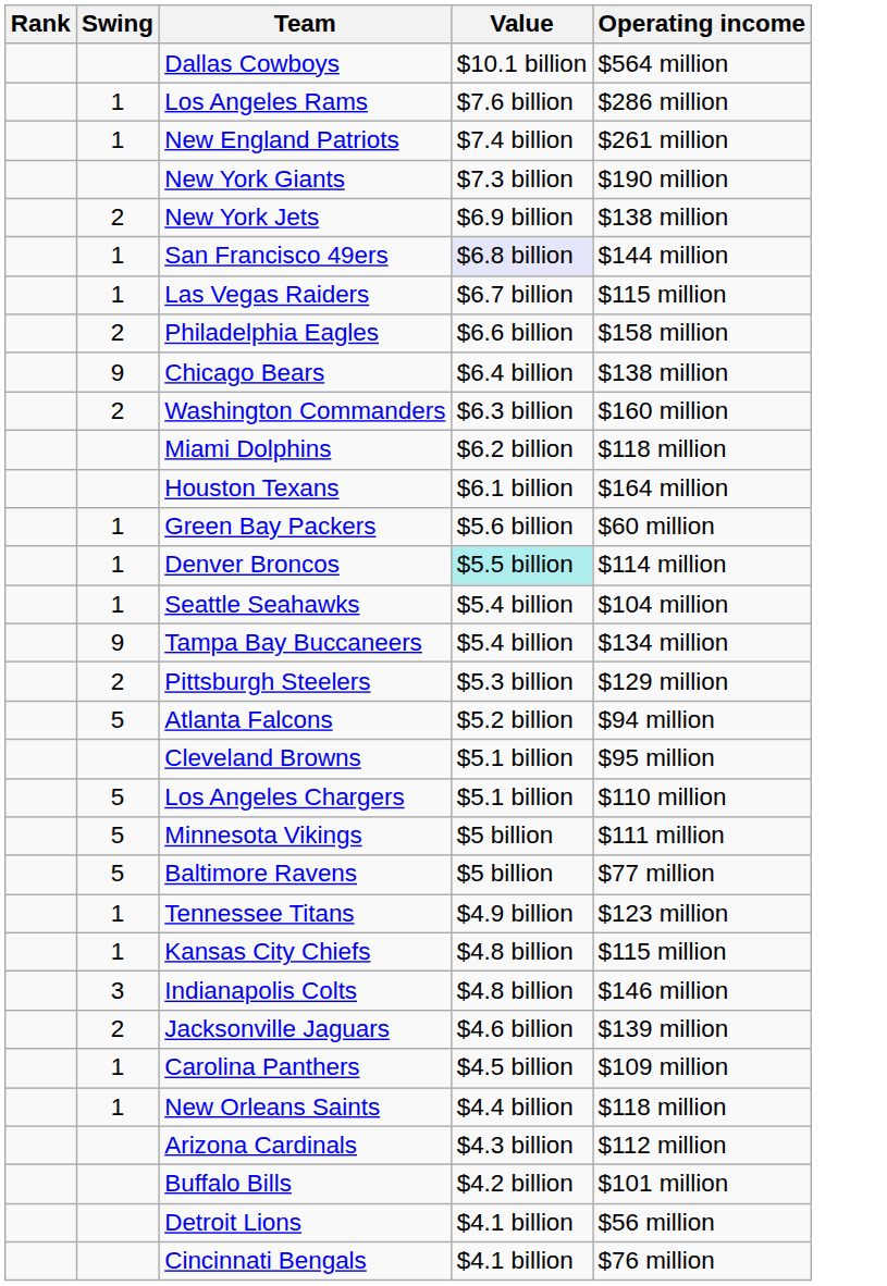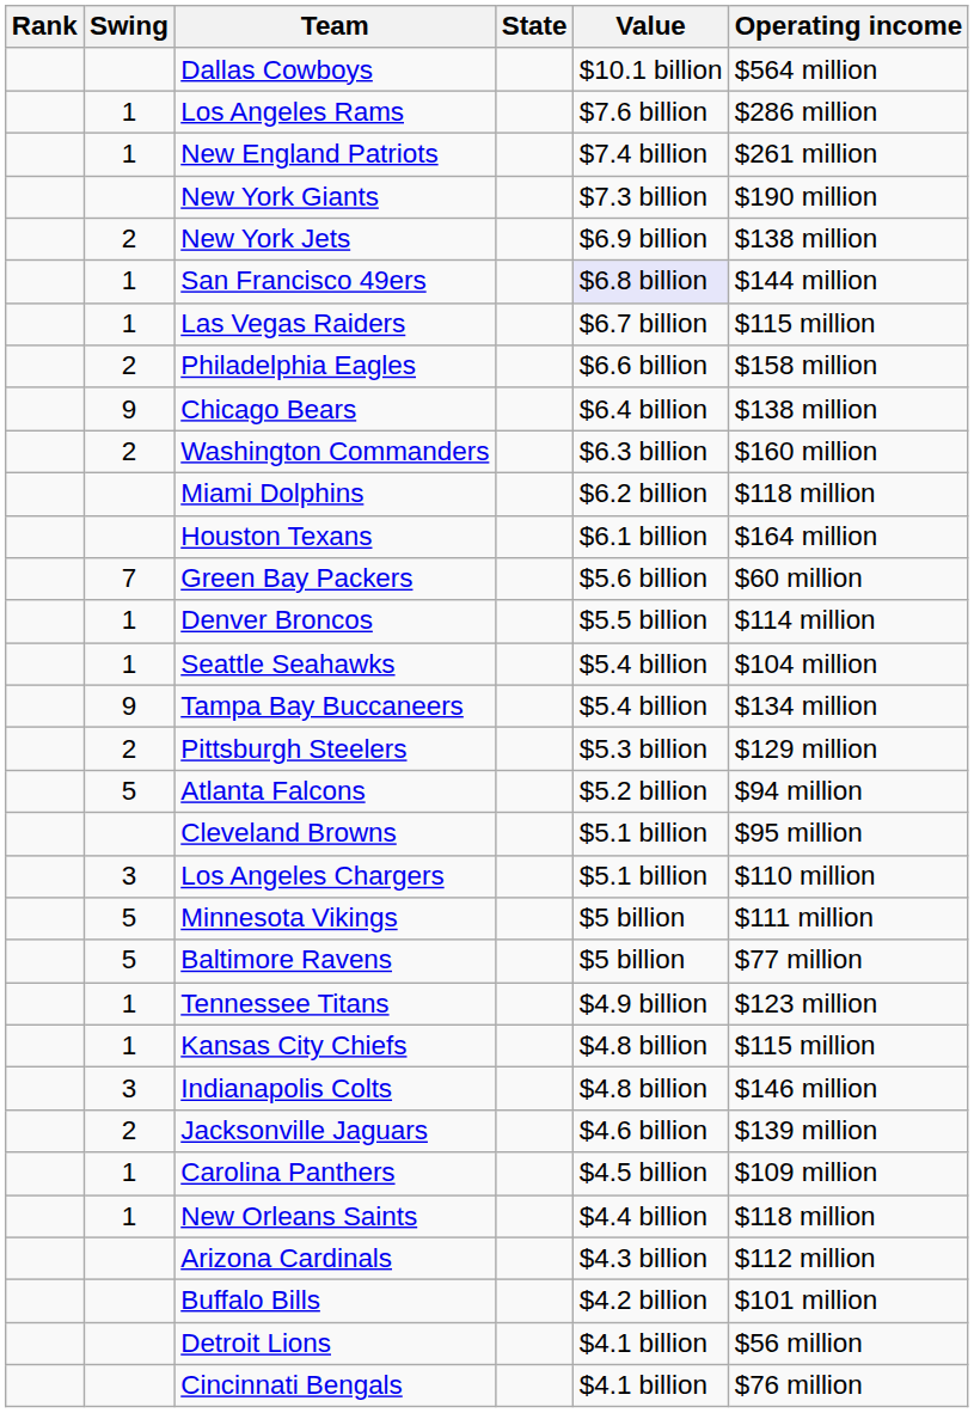 <table class="wikitable sortable">
 <tr>
 <th>Rank</th>
 <th>Swing</th>
 <th>Team</th>
+<th>State</th>
 <th>Value</th>
 <th>Operating income</th>
 </tr>
 <tr>
 <td align="center"></td>
 <td align="center"></td>
 <td><a href='#'>Dallas Cowboys</a></td>
+<td></td>
 <td>$10.1 billion</td>
 <td>$564 million</td>
 </tr>
 <tr>
 <td align="center"></td>
 <td align="center"> 1</td>
 <td><a href='#'>Los Angeles Rams</a></td>
+<td></td>
 <td>$7.6 billion</td>
 <td>$286 million</td>
 </tr>
 <tr>
 <td align="center"></td>
 <td align="center"> 1</td>
 <td><a href='#'>New England Patriots</a></td>
+<td></td>
 <td>$7.4 billion</td>
 <td>$261 million</td>
 </tr>
 <tr>
 <td align="center"></td>
 <td align="center"></td>
 <td><a href='#'>New York Giants</a></td>
+<td></td>
 <td>$7.3 billion</td>
 <td>$190 million</td>
 </tr>
 <tr>
 <td align="center"></td>
 <td align="center"> 2</td>
 <td><a href='#'>New York Jets</a></td>
+<td></td>
 <td>$6.9 billion</td>
 <td>$138 million</td>
 </tr>
 <tr>
 <td align="center"></td>
 <td align="center"> 1</td>
 <td><a href='#'>San Francisco 49ers</a></td>
+<td></td>
 <td style="background: lavender;">$6.8 billion</td>
 <td>$144 million</td>
 </tr>
 <tr>
 <td align="center"></td>
 <td align="center"> 1</td>
 <td><a href='#'>Las Vegas Raiders</a></td>
+<td></td>
 <td>$6.7 billion</td>
 <td>$115 million</td>
 </tr>
 <tr>
 <td align="center"></td>
 <td align="center"> 2</td>
 <td><a href='#'>Philadelphia Eagles</a></td>
+<td></td>
 <td>$6.6 billion</td>
 <td>$158 million</td>
 </tr>
 <tr>
 <td align="center"></td>
 <td align="center"> 9</td>
 <td><a href='#'>Chicago Bears</a></td>
+<td></td>
 <td>$6.4 billion</td>
 <td>$138 million</td>
 </tr>
 <tr>
 <td align="center"></td>
 <td align="center"> 2</td>
 <td><a href='#'>Washington Commanders</a></td>
+<td></td>
 <td>$6.3 billion</td>
 <td>$160 million</td>
 </tr>
 <tr>
 <td align="center"></td>
 <td align="center"></td>
 <td><a href='#'>Miami Dolphins</a></td>
+<td></td>
 <td>$6.2 billion</td>
 <td>$118 million</td>
 </tr>
 <tr>
 <td align="center"></td>
 <td align="center"></td>
 <td><a href='#'>Houston Texans</a></td>
+<td></td>
 <td>$6.1 billion</td>
 <td>$164 million</td>
 </tr>
 <tr>
 <td align="center"></td>
-<td align="center"> 1</td>
+<td align="center"> 7</td>
 <td><a href='#'>Green Bay Packers</a></td>
+<td></td>
 <td>$5.6 billion</td>
 <td>$60 million</td>
 </tr>
 <tr>
 <td align="center"></td>
 <td align="center"> 1</td>
 <td><a href='#'>Denver Broncos</a></td>
-<td style="background: paleturquoise;">$5.5 billion</td>
+<td></td>
+<td>$5.5 billion</td>
 <td>$114 million</td>
 </tr>
 <tr>
 <td align="center"></td>
 <td align="center"> 1</td>
 <td><a href='#'>Seattle Seahawks</a></td>
+<td></td>
 <td>$5.4 billion</td>
 <td>$104 million</td>
 </tr>
 <tr>
 <td align="center"></td>
 <td align="center"> 9</td>
 <td><a href='#'>Tampa Bay Buccaneers</a></td>
+<td></td>
 <td>$5.4 billion</td>
 <td>$134 million</td>
 </tr>
 <tr>
 <td align="center"></td>
 <td align="center"> 2</td>
 <td><a href='#'>Pittsburgh Steelers</a></td>
+<td></td>
 <td>$5.3 billion</td>
 <td>$129 million</td>
 </tr>
 <tr>
 <td align="center"></td>
 <td align="center"> 5</td>
 <td><a href='#'>Atlanta Falcons</a></td>
+<td></td>
 <td>$5.2 billion</td>
 <td>$94 million</td>
 </tr>
 <tr>
 <td align="center"></td>
 <td align="center"></td>
 <td><a href='#'>Cleveland Browns</a></td>
+<td></td>
 <td>$5.1 billion</td>
 <td>$95 million</td>
 </tr>
 <tr>
 <td align="center"></td>
-<td align="center"> 5</td>
+<td align="center"> 3</td>
 <td><a href='#'>Los Angeles Chargers</a></td>
+<td></td>
 <td>$5.1 billion</td>
 <td>$110 million</td>
 </tr>
 <tr>
 <td align="center"></td>
 <td align="center"> 5</td>
 <td><a href='#'>Minnesota Vikings</a></td>
+<td></td>
 <td>$5 billion</td>
 <td>$111 million</td>
 </tr>
 <tr>
 <td align="center"></td>
 <td align="center"> 5</td>
 <td><a href='#'>Baltimore Ravens</a></td>
+<td></td>
 <td>$5 billion</td>
 <td>$77 million</td>
 </tr>
 <tr>
 <td align="center"></td>
 <td align="center"> 1</td>
 <td><a href='#'>Tennessee Titans</a></td>
+<td></td>
 <td>$4.9 billion</td>
 <td>$123 million</td>
 </tr>
 <tr>
 <td align="center"></td>
 <td align="center"> 1</td>
 <td><a href='#'>Kansas City Chiefs</a></td>
+<td></td>
 <td>$4.8 billion</td>
 <td>$115 million</td>
 </tr>
 <tr>
 <td align="center"></td>
 <td align="center"> 3</td>
 <td><a href='#'>Indianapolis Colts</a></td>
+<td></td>
 <td>$4.8 billion</td>
 <td>$146 million</td>
 </tr>
 <tr>
 <td align="center"></td>
 <td align="center"> 2</td>
 <td><a href='#'>Jacksonville Jaguars</a></td>
+<td></td>
 <td>$4.6 billion</td>
 <td>$139 million</td>
 </tr>
 <tr>
 <td align="center"></td>
 <td align="center"> 1</td>
 <td><a href='#'>Carolina Panthers</a></td>
+<td></td>
 <td>$4.5 billion</td>
 <td>$109 million</td>
 </tr>
 <tr>
 <td align="center"></td>
 <td align="center"> 1</td>
 <td><a href='#'>New Orleans Saints</a></td>
+<td></td>
 <td>$4.4 billion</td>
 <td>$118 million</td>
 </tr>
 <tr>
 <td align="center"></td>
 <td align="center"></td>
 <td><a href='#'>Arizona Cardinals</a></td>
+<td></td>
 <td>$4.3 billion</td>
 <td>$112 million</td>
 </tr>
 <tr>
 <td align="center"></td>
 <td align="center"></td>
 <td><a href='#'>Buffalo Bills</a></td>
+<td></td>
 <td>$4.2 billion</td>
 <td>$101 million</td>
 </tr>
 <tr>
 <td align="center"></td>
 <td align="center"></td>
 <td><a href='#'>Detroit Lions</a></td>
+<td></td>
 <td>$4.1 billion</td>
 <td>$56 million</td>
 </tr>
 <tr>
 <td align="center"></td>
 <td align="center"></td>
 <td><a href='#'>Cincinnati Bengals</a></td>
+<td></td>
 <td>$4.1 billion</td>
 <td>$76 million</td>
 </tr>
 </table>
